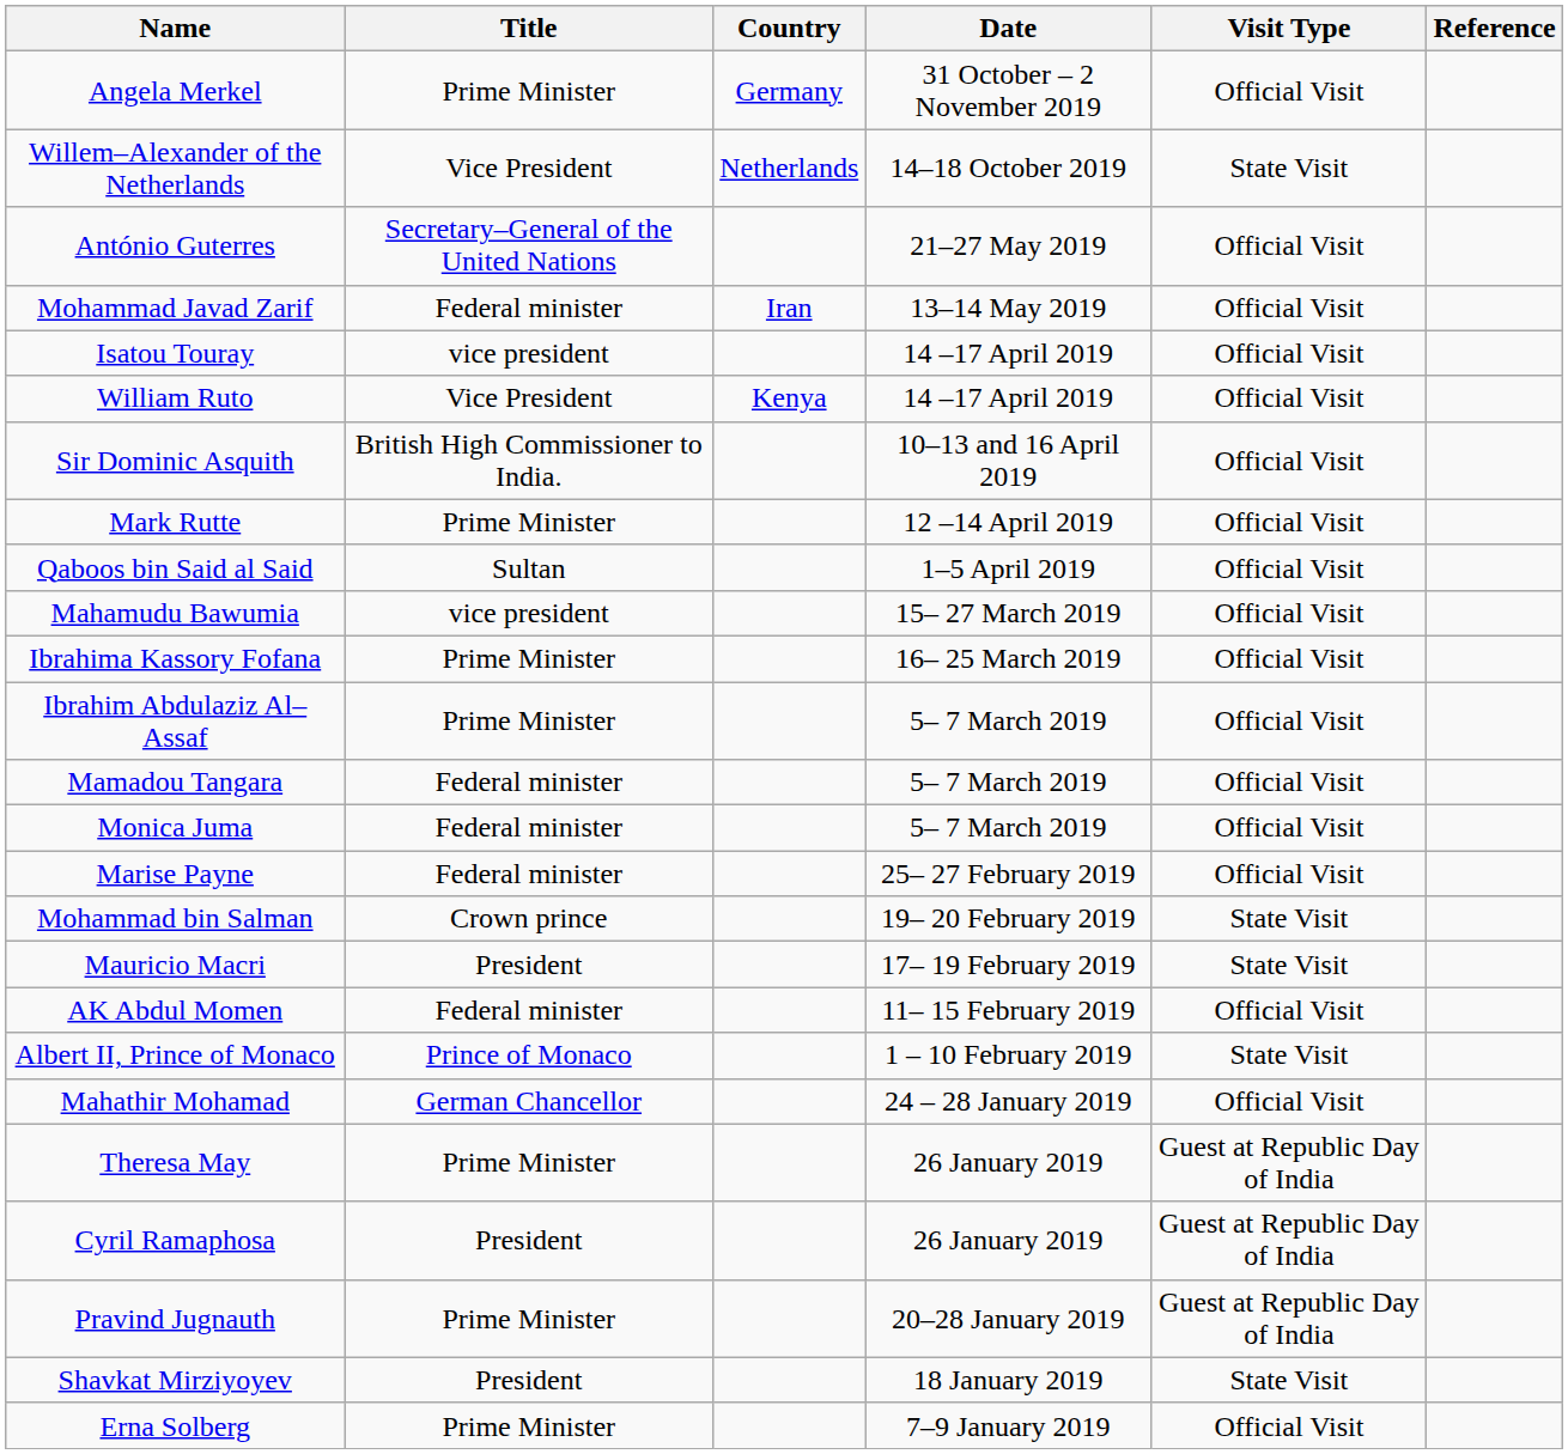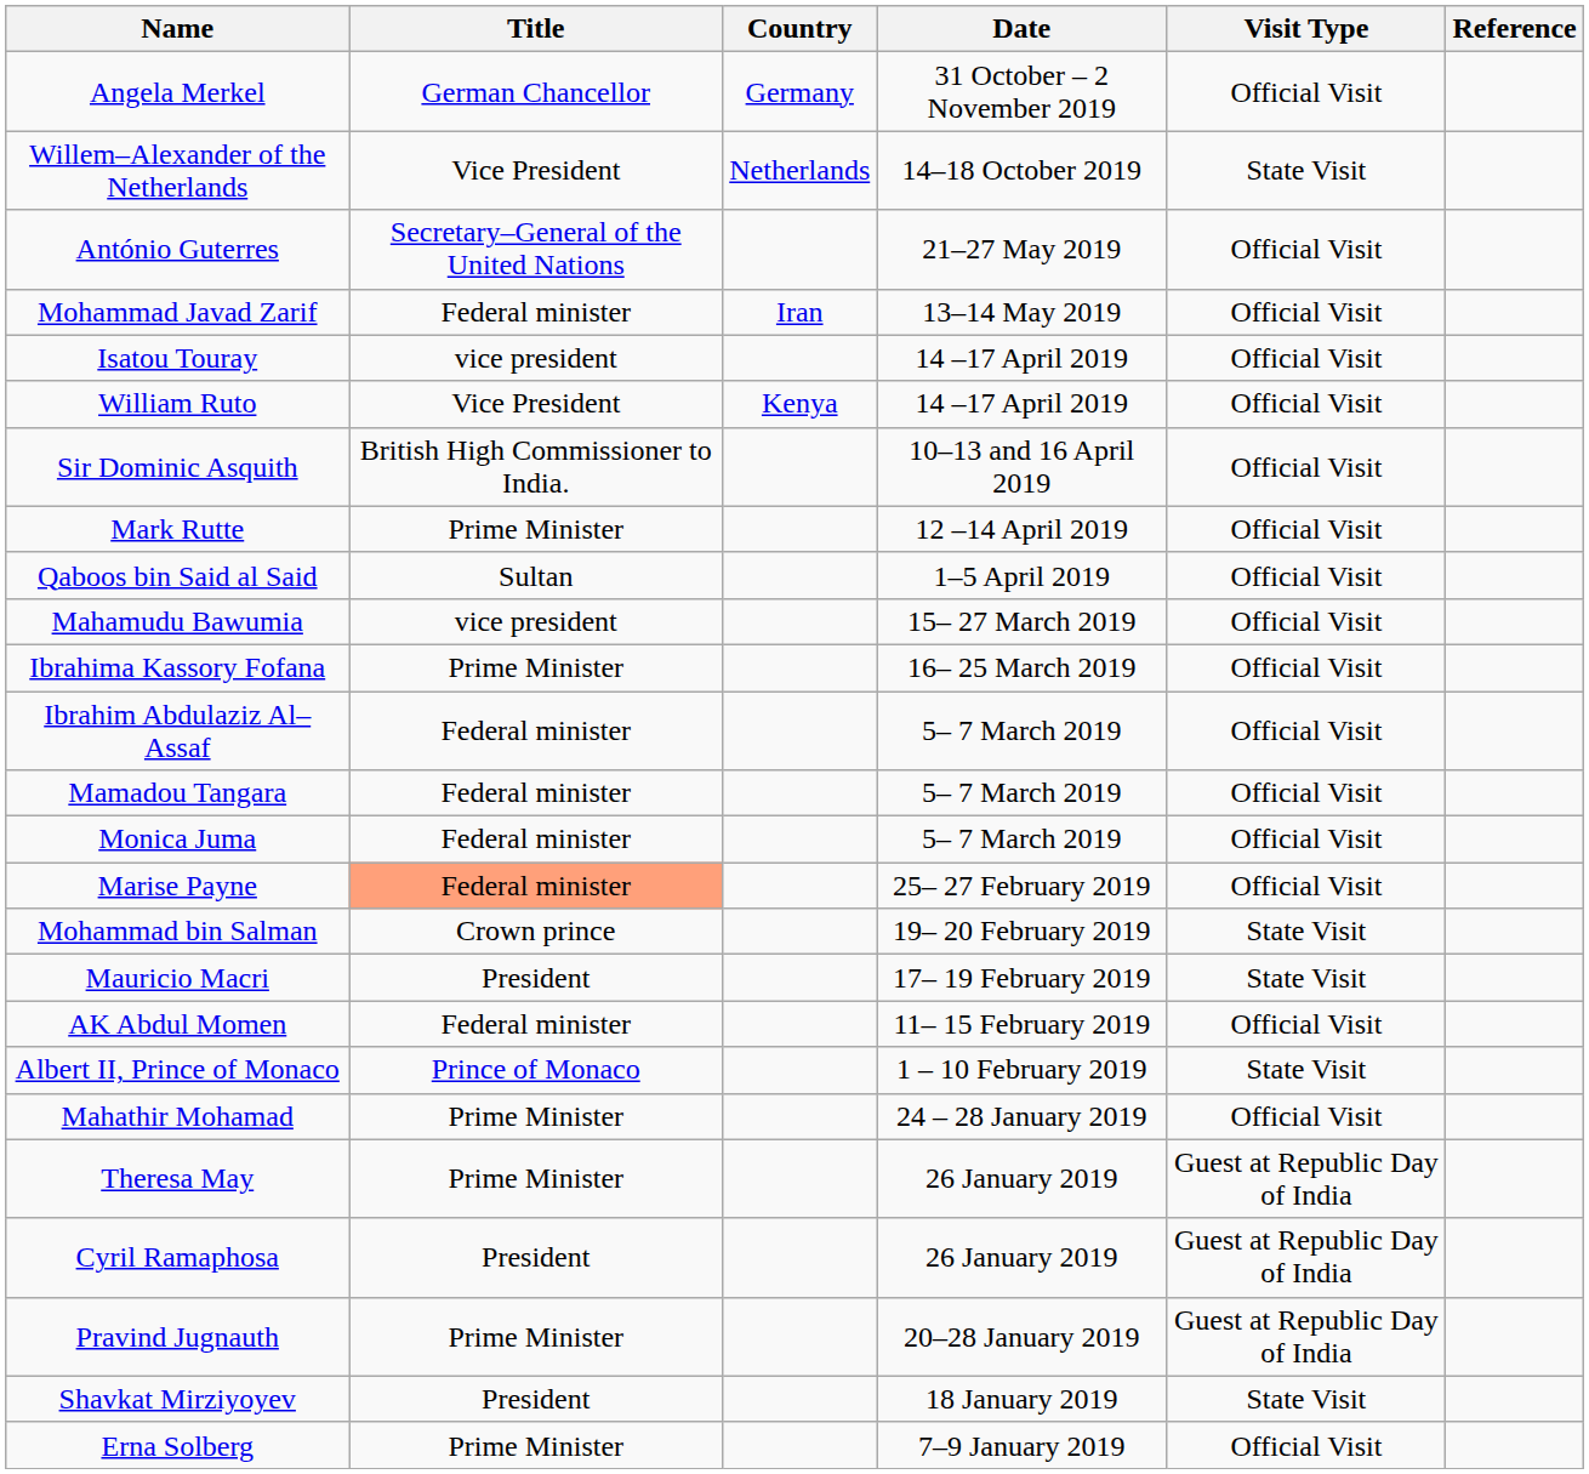 <table class="wikitable" style="border-collapse:collapse; text-align:center">
 <tr>
 <th>Name</th>
 <th>Title</th>
 <th>Country</th>
 <th>Date</th>
 <th>Visit Type</th>
 <th>Reference</th>
 </tr>
 <tr>
 <td><a href='#'>Angela Merkel</a></td>
-<td>Prime Minister</td>
+<td><a href='#'>German Chancellor</a></td>
 <td> <a href='#'>Germany</a></td>
 <td>31 October – 2 November 2019</td>
 <td>Official Visit</td>
 <td></td>
 </tr>
 <tr>
 <td><a href='#'>Willem–Alexander of the Netherlands</a></td>
 <td>Vice President</td>
 <td> <a href='#'>Netherlands</a></td>
 <td>14–18 October 2019</td>
 <td>State Visit</td>
 <td></td>
 </tr>
 <tr>
 <td><a href='#'>António Guterres</a></td>
 <td><a href='#'>Secretary–General of the United Nations</a></td>
 <td></td>
 <td>21–27 May 2019</td>
 <td>Official Visit</td>
 <td></td>
 </tr>
 <tr>
 <td><a href='#'>Mohammad Javad Zarif</a></td>
 <td>Federal minister</td>
 <td> <a href='#'>Iran</a></td>
 <td>13–14 May 2019</td>
 <td>Official Visit</td>
 <td></td>
 </tr>
 <tr>
 <td><a href='#'>Isatou Touray</a></td>
 <td>vice president</td>
 <td></td>
 <td>14 –17 April 2019</td>
 <td>Official Visit</td>
 <td></td>
 </tr>
 <tr>
 <td><a href='#'>William Ruto</a></td>
 <td>Vice President</td>
 <td> <a href='#'>Kenya</a></td>
 <td>14 –17 April 2019</td>
 <td>Official Visit</td>
 <td></td>
 </tr>
 <tr>
 <td><a href='#'>Sir Dominic Asquith</a></td>
 <td>British High Commissioner to India.</td>
 <td></td>
 <td>10–13 and 16 April 2019</td>
 <td>Official Visit</td>
 <td></td>
 </tr>
 <tr>
 <td><a href='#'>Mark Rutte</a></td>
 <td>Prime Minister</td>
 <td></td>
 <td>12 –14 April 2019</td>
 <td>Official Visit</td>
 <td></td>
 </tr>
 <tr>
 <td><a href='#'>Qaboos bin Said al Said</a></td>
 <td>Sultan</td>
 <td></td>
 <td>1–5 April 2019</td>
 <td>Official Visit</td>
 <td></td>
 </tr>
 <tr>
 <td><a href='#'>Mahamudu Bawumia</a></td>
 <td>vice president</td>
 <td></td>
 <td>15– 27 March 2019</td>
 <td>Official Visit</td>
 <td></td>
 </tr>
 <tr>
 <td><a href='#'>Ibrahima Kassory Fofana</a></td>
 <td>Prime Minister</td>
 <td></td>
 <td>16– 25 March 2019</td>
 <td>Official Visit</td>
 <td></td>
 </tr>
 <tr>
 <td><a href='#'>Ibrahim Abdulaziz Al–Assaf</a></td>
-<td>Prime Minister</td>
+<td>Federal minister</td>
 <td></td>
 <td>5– 7 March 2019</td>
 <td>Official Visit</td>
 <td></td>
 </tr>
 <tr>
 <td><a href='#'>Mamadou Tangara</a></td>
 <td>Federal minister</td>
 <td></td>
 <td>5– 7 March 2019</td>
 <td>Official Visit</td>
 <td></td>
 </tr>
 <tr>
 <td><a href='#'>Monica Juma</a></td>
 <td>Federal minister</td>
 <td></td>
 <td>5– 7 March 2019</td>
 <td>Official Visit</td>
 <td></td>
 </tr>
 <tr>
 <td><a href='#'>Marise Payne</a></td>
-<td>Federal minister</td>
+<td style="background: lightsalmon;">Federal minister</td>
 <td></td>
 <td>25– 27 February 2019</td>
 <td>Official Visit</td>
 <td></td>
 </tr>
 <tr>
 <td><a href='#'>Mohammad bin Salman</a></td>
 <td>Crown prince</td>
 <td></td>
 <td>19– 20 February 2019</td>
 <td>State Visit</td>
 <td></td>
 </tr>
 <tr>
 <td><a href='#'>Mauricio Macri</a></td>
 <td>President</td>
 <td></td>
 <td>17– 19 February 2019</td>
 <td>State Visit</td>
 <td></td>
 </tr>
 <tr>
 <td><a href='#'>AK Abdul Momen</a></td>
 <td>Federal minister</td>
 <td></td>
 <td>11– 15 February 2019</td>
 <td>Official Visit</td>
 <td></td>
 </tr>
 <tr>
 <td><a href='#'>Albert II, Prince of Monaco</a></td>
 <td><a href='#'>Prince of Monaco</a></td>
 <td></td>
 <td>1 – 10 February 2019</td>
 <td>State Visit</td>
 <td></td>
 </tr>
 <tr>
 <td><a href='#'>Mahathir Mohamad</a></td>
-<td><a href='#'>German Chancellor</a></td>
+<td>Prime Minister</td>
 <td></td>
 <td>24 – 28 January 2019</td>
 <td>Official Visit</td>
 <td></td>
 </tr>
 <tr>
 <td><a href='#'>Theresa May</a></td>
 <td>Prime Minister</td>
 <td></td>
 <td>26 January 2019</td>
 <td>Guest at Republic Day of India</td>
 <td></td>
 </tr>
 <tr>
 <td><a href='#'>Cyril Ramaphosa</a></td>
 <td>President</td>
 <td></td>
 <td>26 January 2019</td>
 <td>Guest at Republic Day of India</td>
 <td></td>
 </tr>
 <tr>
 <td><a href='#'>Pravind Jugnauth</a></td>
 <td>Prime Minister</td>
 <td></td>
 <td>20–28 January 2019</td>
 <td>Guest at Republic Day of India</td>
 <td></td>
 </tr>
 <tr>
 <td><a href='#'>Shavkat Mirziyoyev</a></td>
 <td>President</td>
 <td></td>
 <td>18 January 2019</td>
 <td>State Visit</td>
 <td></td>
 </tr>
 <tr>
 <td><a href='#'>Erna Solberg</a></td>
 <td>Prime Minister</td>
 <td></td>
 <td>7–9 January 2019</td>
 <td>Official Visit</td>
 <td></td>
 </tr>
 </table>
